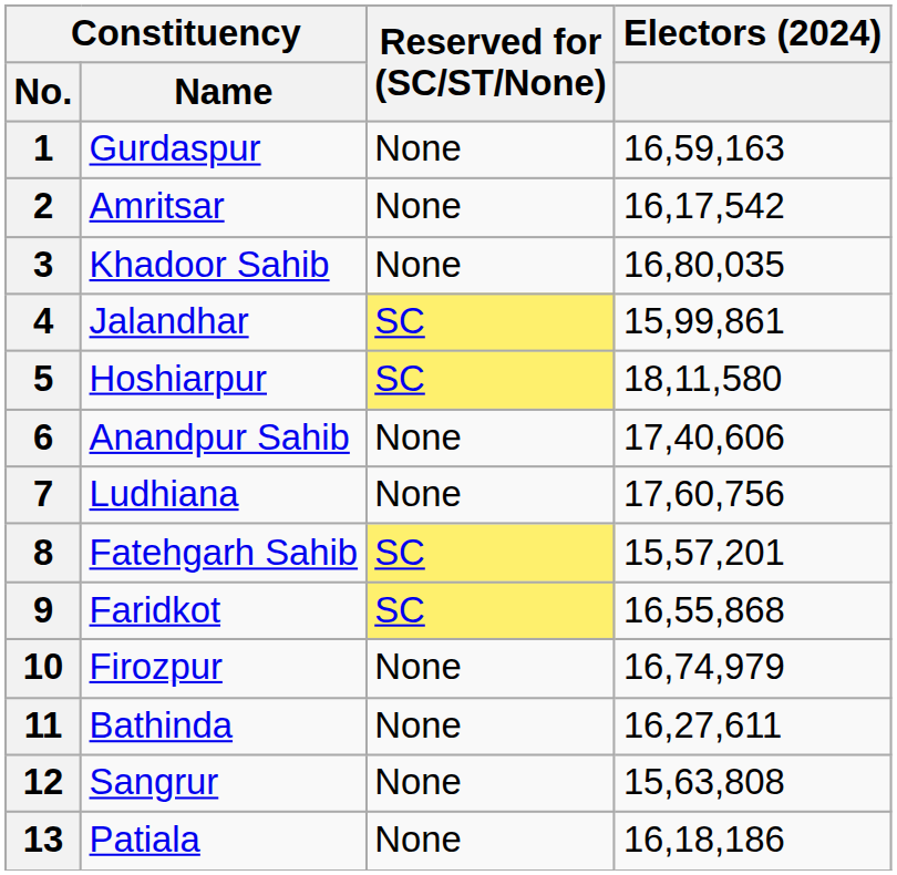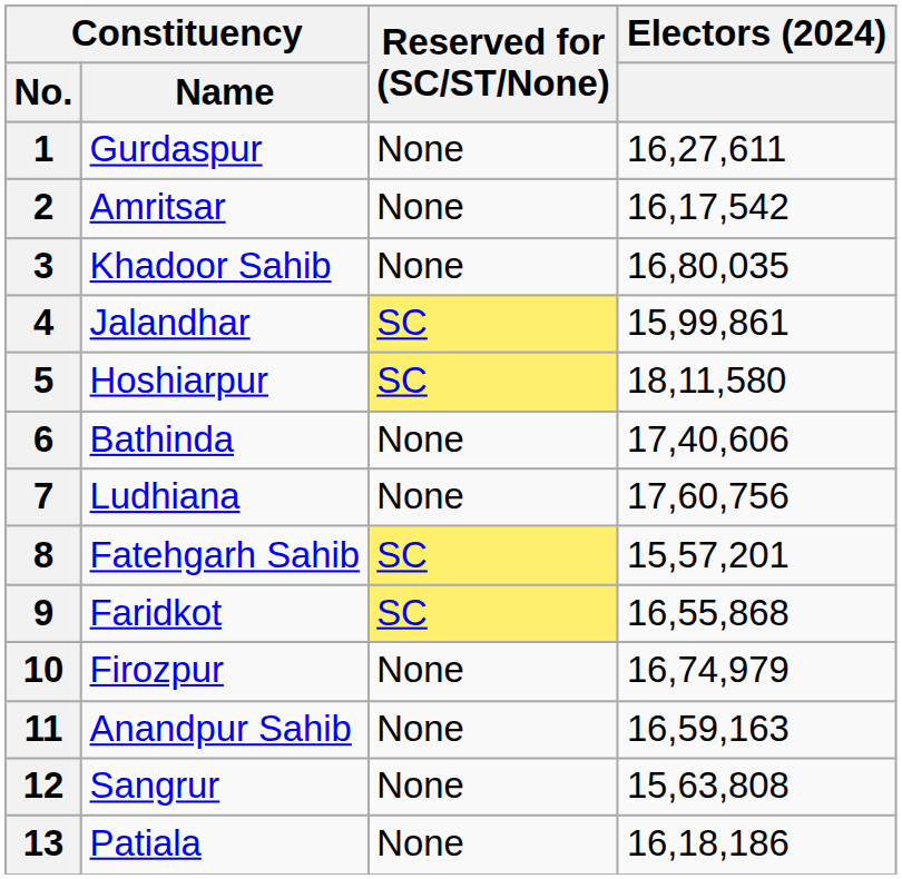 <table class="wikitable sortable">
 <tr>
 <th scope=colgroup colspan="2">Constituency</th>
 <th scope=col rowspan=2>Reserved for<br>(SC/ST/None)</th>
 <th>Electors (2024)</th>
 </tr>
 <tr>
 <th scope=col>No.</th>
 <th scope=col>Name</th>
 <th></th>
 </tr>
 <tr>
 <th scope=row>1</th>
 <td><a href='#'>Gurdaspur</a></td>
 <td>None</td>
-<td>16,59,163</td>
+<td>16,27,611</td>
 </tr>
 <tr>
 <th scope=row>2</th>
 <td><a href='#'>Amritsar</a></td>
 <td>None</td>
 <td>16,17,542</td>
 </tr>
 <tr>
 <th scope=row>3</th>
 <td><a href='#'>Khadoor Sahib</a></td>
 <td>None</td>
 <td>16,80,035</td>
 </tr>
 <tr>
 <th scope=row>4</th>
 <td><a href='#'>Jalandhar</a></td>
 <td style="background:#fef06d;"><a href='#'>SC</a></td>
 <td>15,99,861</td>
 </tr>
 <tr>
 <th scope=row>5</th>
 <td><a href='#'>Hoshiarpur</a></td>
 <td style="background:#fef06d;"><a href='#'>SC</a></td>
 <td>18,11,580</td>
 </tr>
 <tr>
 <th scope=row>6</th>
-<td><a href='#'>Anandpur Sahib</a></td>
+<td><a href='#'>Bathinda</a></td>
 <td>None</td>
 <td>17,40,606</td>
 </tr>
 <tr>
 <th scope=row>7</th>
 <td><a href='#'>Ludhiana</a></td>
 <td>None</td>
 <td>17,60,756</td>
 </tr>
 <tr>
 <th scope=row>8</th>
 <td><a href='#'>Fatehgarh Sahib</a></td>
 <td style="background:#fef06d;"><a href='#'>SC</a></td>
 <td>15,57,201</td>
 </tr>
 <tr>
 <th scope=row>9</th>
 <td><a href='#'>Faridkot</a></td>
 <td style="background:#fef06d;"><a href='#'>SC</a></td>
 <td>16,55,868</td>
 </tr>
 <tr>
 <th scope=row>10</th>
 <td><a href='#'>Firozpur</a></td>
 <td>None</td>
 <td>16,74,979</td>
 </tr>
 <tr>
 <th scope=row>11</th>
-<td><a href='#'>Bathinda</a></td>
+<td><a href='#'>Anandpur Sahib</a></td>
 <td>None</td>
-<td>16,27,611</td>
+<td>16,59,163</td>
 </tr>
 <tr>
 <th scope=row>12</th>
 <td><a href='#'>Sangrur</a></td>
 <td>None</td>
 <td>15,63,808</td>
 </tr>
 <tr>
 <th scope=row>13</th>
 <td><a href='#'>Patiala</a></td>
 <td>None</td>
 <td>16,18,186</td>
 </tr>
 </table>
